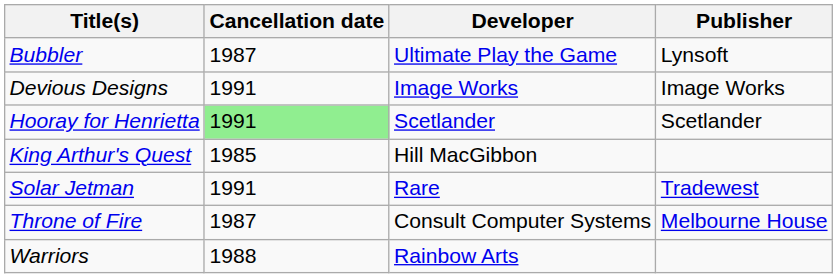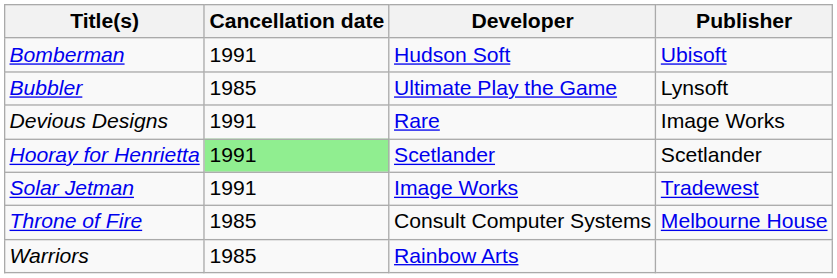 <table class="wikitable">
 <tr>
 <th>Title(s)</th>
 <th>Cancellation date</th>
 <th>Developer</th>
 <th>Publisher</th>
 </tr>
 <tr>
+<td><em><a href='#'>Bomberman</a></em></td>
+<td>1991</td>
+<td><a href='#'>Hudson Soft</a></td>
+<td><a href='#'>Ubisoft</a></td>
+</tr>
+<tr>
 <td><em><a href='#'>Bubbler</a></em></td>
-<td>1987</td>
+<td>1985</td>
 <td><a href='#'>Ultimate Play the Game</a></td>
 <td>Lynsoft</td>
 </tr>
 <tr>
 <td><em>Devious Designs</em></td>
 <td>1991</td>
-<td><a href='#'>Image Works</a></td>
+<td><a href='#'>Rare</a></td>
 <td>Image Works</td>
 </tr>
 <tr>
 <td><em><a href='#'>Hooray for Henrietta</a></em></td>
 <td style="background: lightgreen;">1991</td>
 <td><a href='#'>Scetlander</a></td>
 <td>Scetlander</td>
 </tr>
 <tr>
-<td><em><a href='#'>King Arthur's Quest</a></em></td>
-<td>1985</td>
-<td>Hill MacGibbon</td>
-<td></td>
-</tr>
-<tr>
 <td><em><a href='#'>Solar Jetman</a></em></td>
 <td>1991</td>
-<td><a href='#'>Rare</a></td>
+<td><a href='#'>Image Works</a></td>
 <td><a href='#'>Tradewest</a></td>
 </tr>
 <tr>
 <td><em><a href='#'>Throne of Fire</a></em></td>
-<td>1987</td>
+<td>1985</td>
 <td>Consult Computer Systems</td>
 <td><a href='#'>Melbourne House</a></td>
 </tr>
 <tr>
 <td><em>Warriors</em></td>
-<td>1988</td>
+<td>1985</td>
 <td><a href='#'>Rainbow Arts</a></td>
 <td></td>
 </tr>
 </table>
